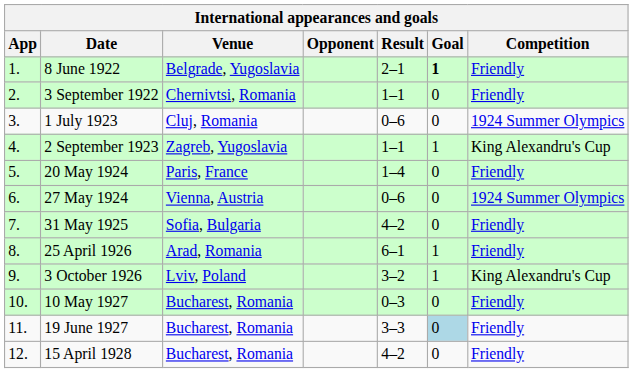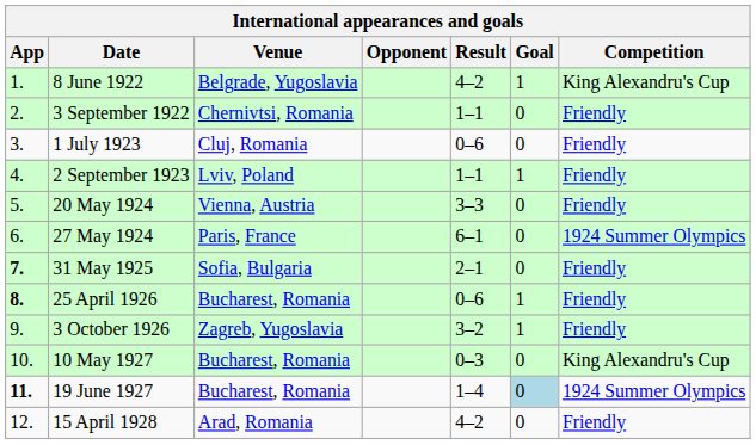 <table class="wikitable" style="font-size:90%">
 <tr>
 <th colspan="7"><strong>International appearances and goals</strong></th>
 </tr>
 <tr>
 <th>App</th>
 <th>Date</th>
 <th>Venue</th>
 <th>Opponent</th>
 <th>Result</th>
 <th>Goal</th>
 <th>Competition</th>
 </tr>
 <tr style="background-color:#ccffcc">
 <td>1.</td>
 <td>8 June 1922</td>
 <td><a href='#'>Belgrade</a>, <a href='#'>Yugoslavia</a></td>
 <td></td>
-<td>2–1</td>
-<td><strong>1</strong></td>
-<td><a href='#'>Friendly</a></td>
+<td>4–2</td>
+<td>1</td>
+<td>King Alexandru's Cup</td>
 </tr>
 <tr style="background-color:#ccffcc">
 <td>2.</td>
 <td>3 September 1922</td>
 <td><a href='#'>Chernivtsi</a>, <a href='#'>Romania</a></td>
 <td></td>
 <td>1–1</td>
 <td>0</td>
 <td><a href='#'>Friendly</a></td>
 </tr>
 <tr>
 <td>3.</td>
 <td>1 July 1923</td>
 <td><a href='#'>Cluj</a>, <a href='#'>Romania</a></td>
 <td></td>
 <td>0–6</td>
 <td>0</td>
-<td><a href='#'>1924 Summer Olympics</a></td>
+<td><a href='#'>Friendly</a></td>
 </tr>
 <tr style="background-color:#ccffcc">
 <td>4.</td>
 <td>2 September 1923</td>
-<td><a href='#'>Zagreb</a>, <a href='#'>Yugoslavia</a></td>
+<td><a href='#'>Lviv</a>, <a href='#'>Poland</a></td>
 <td></td>
 <td>1–1</td>
 <td>1</td>
-<td>King Alexandru's Cup</td>
+<td><a href='#'>Friendly</a></td>
 </tr>
 <tr style="background-color:#ccffcc">
 <td>5.</td>
 <td>20 May 1924</td>
-<td><a href='#'>Paris</a>, <a href='#'>France</a></td>
+<td><a href='#'>Vienna</a>, <a href='#'>Austria</a></td>
 <td></td>
-<td>1–4</td>
+<td>3–3</td>
 <td>0</td>
 <td><a href='#'>Friendly</a></td>
 </tr>
 <tr style="background-color:#ccffcc">
 <td>6.</td>
 <td>27 May 1924</td>
-<td><a href='#'>Vienna</a>, <a href='#'>Austria</a></td>
+<td><a href='#'>Paris</a>, <a href='#'>France</a></td>
 <td></td>
-<td>0–6</td>
+<td>6–1</td>
 <td>0</td>
 <td><a href='#'>1924 Summer Olympics</a></td>
 </tr>
 <tr style="background-color:#ccffcc">
-<td>7.</td>
+<td><strong>7.</strong></td>
 <td>31 May 1925</td>
 <td><a href='#'>Sofia</a>, <a href='#'>Bulgaria</a></td>
 <td></td>
-<td>4–2</td>
+<td>2–1</td>
 <td>0</td>
 <td><a href='#'>Friendly</a></td>
 </tr>
 <tr style="background-color:#ccffcc">
-<td>8.</td>
+<td><strong>8.</strong></td>
 <td>25 April 1926</td>
-<td><a href='#'>Arad</a>, <a href='#'>Romania</a></td>
+<td><a href='#'>Bucharest</a>, <a href='#'>Romania</a></td>
 <td></td>
-<td>6–1</td>
+<td>0–6</td>
 <td>1</td>
 <td><a href='#'>Friendly</a></td>
 </tr>
 <tr style="background-color:#ccffcc">
 <td>9.</td>
 <td>3 October 1926</td>
-<td><a href='#'>Lviv</a>, <a href='#'>Poland</a></td>
+<td><a href='#'>Zagreb</a>, <a href='#'>Yugoslavia</a></td>
 <td></td>
 <td>3–2</td>
 <td>1</td>
-<td>King Alexandru's Cup</td>
+<td><a href='#'>Friendly</a></td>
 </tr>
 <tr style="background-color:#ccffcc">
 <td>10.</td>
 <td>10 May 1927</td>
 <td><a href='#'>Bucharest</a>, <a href='#'>Romania</a></td>
 <td></td>
 <td>0–3</td>
 <td>0</td>
-<td><a href='#'>Friendly</a></td>
+<td>King Alexandru's Cup</td>
 </tr>
 <tr>
-<td>11.</td>
+<td><strong>11.</strong></td>
 <td>19 June 1927</td>
 <td><a href='#'>Bucharest</a>, <a href='#'>Romania</a></td>
 <td></td>
-<td>3–3</td>
+<td>1–4</td>
 <td style="background: lightblue;">0</td>
-<td><a href='#'>Friendly</a></td>
+<td><a href='#'>1924 Summer Olympics</a></td>
 </tr>
 <tr>
 <td>12.</td>
 <td>15 April 1928</td>
-<td><a href='#'>Bucharest</a>, <a href='#'>Romania</a></td>
+<td><a href='#'>Arad</a>, <a href='#'>Romania</a></td>
 <td></td>
 <td>4–2</td>
 <td>0</td>
 <td><a href='#'>Friendly</a></td>
 </tr>
 </table>
